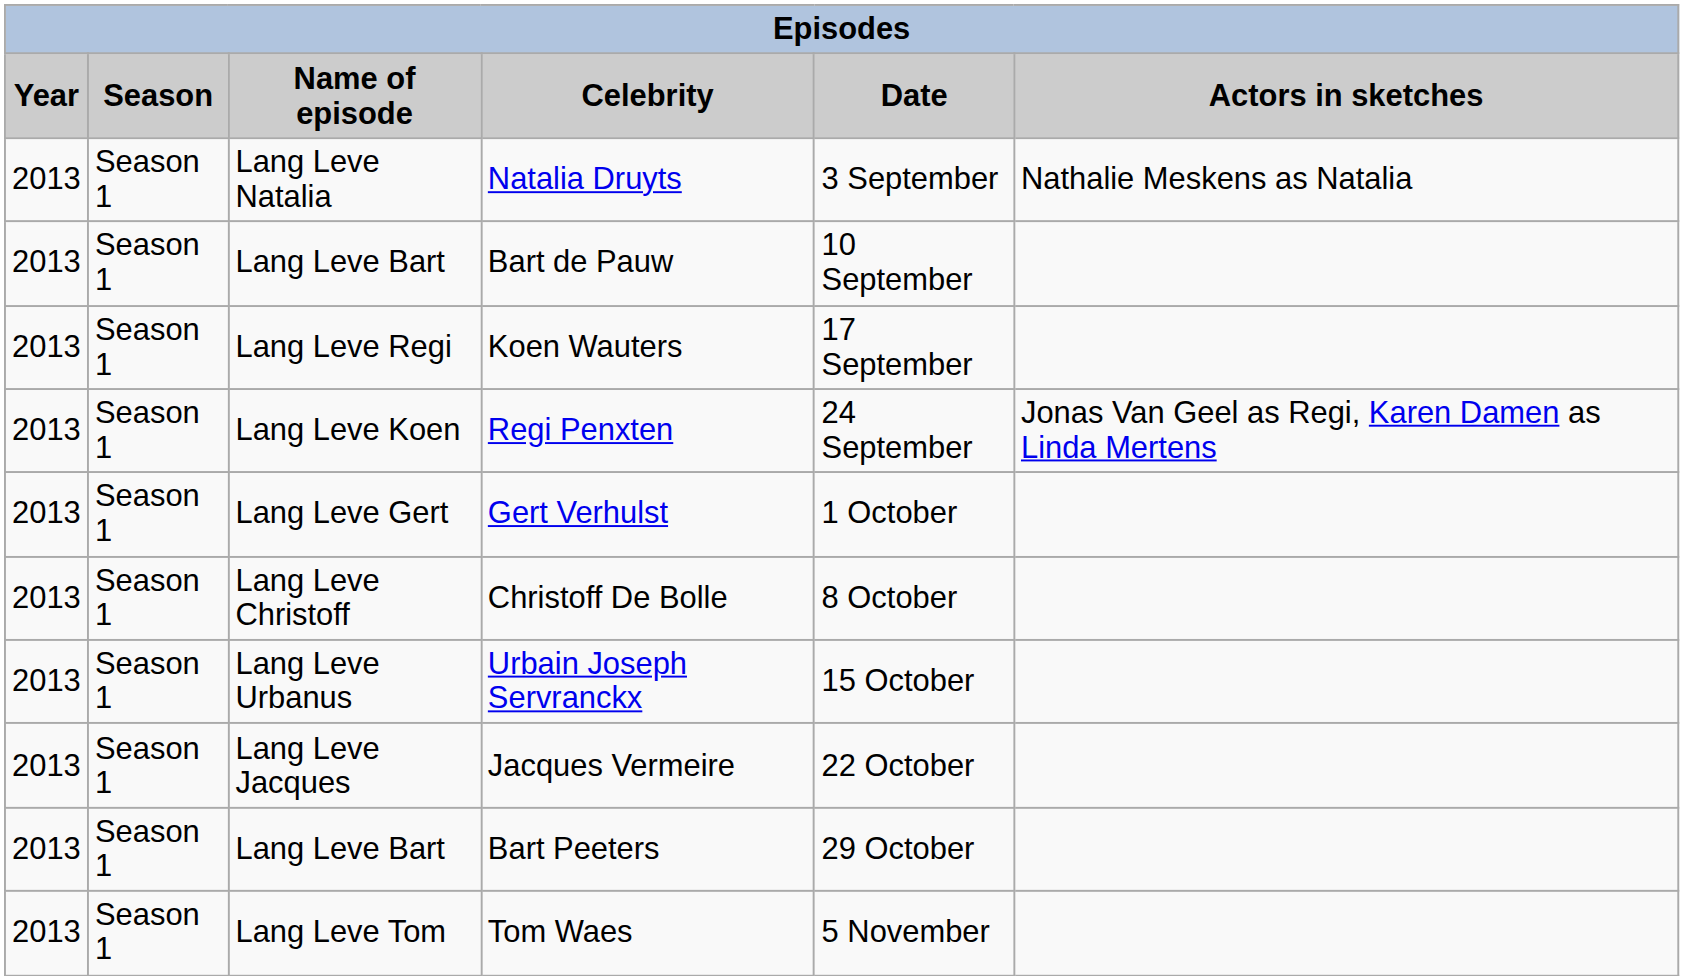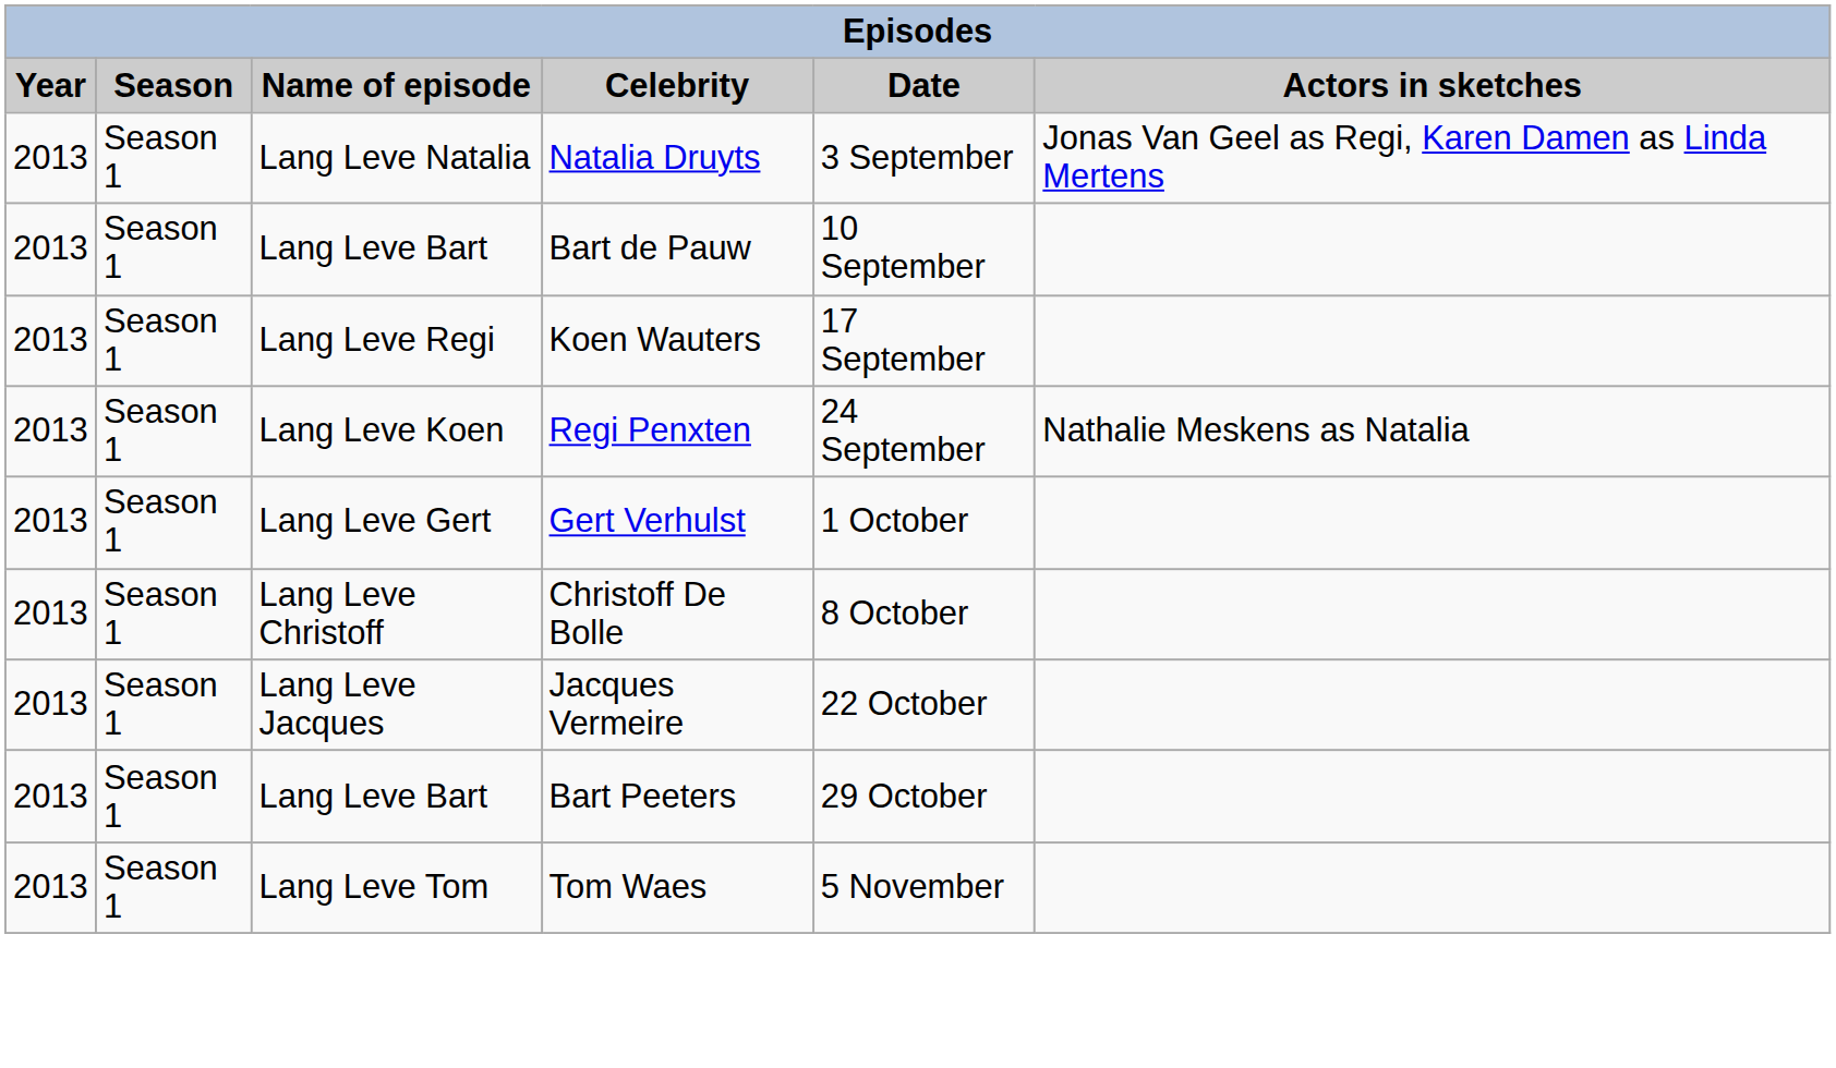 <table class="wikitable">
 <tr align="center">
 <th colspan=6 style="background:#B0C4DE;">Episodes</th>
 </tr>
 <tr align="center">
 <th style="background: #CCCCCC;">Year</th>
 <th style="background: #CCCCCC;">Season</th>
 <th style="background: #CCCCCC;">Name of episode</th>
 <th style="background: #CCCCCC;">Celebrity</th>
 <th style="background: #CCCCCC;">Date</th>
 <th style="background: #CCCCCC;">Actors in sketches</th>
 </tr>
 <tr>
 <td>2013</td>
 <td>Season 1</td>
 <td>Lang Leve Natalia</td>
 <td><a href='#'>Natalia Druyts</a></td>
 <td>3 September</td>
-<td>Nathalie Meskens as Natalia</td>
+<td>Jonas Van Geel as Regi, <a href='#'>Karen Damen</a> as <a href='#'>Linda Mertens</a></td>
 </tr>
 <tr>
 <td>2013</td>
 <td>Season 1</td>
 <td>Lang Leve Bart</td>
 <td>Bart de Pauw</td>
 <td>10 September</td>
 <td></td>
 </tr>
 <tr>
 <td>2013</td>
 <td>Season 1</td>
 <td>Lang Leve Regi</td>
 <td>Koen Wauters</td>
 <td>17 September</td>
 <td></td>
 </tr>
 <tr>
 <td>2013</td>
 <td>Season 1</td>
 <td>Lang Leve Koen</td>
 <td><a href='#'>Regi Penxten</a></td>
 <td>24 September</td>
-<td>Jonas Van Geel as Regi, <a href='#'>Karen Damen</a> as <a href='#'>Linda Mertens</a></td>
+<td>Nathalie Meskens as Natalia</td>
 </tr>
 <tr>
 <td>2013</td>
 <td>Season 1</td>
 <td>Lang Leve Gert</td>
 <td><a href='#'>Gert Verhulst</a></td>
 <td>1 October</td>
 <td></td>
 </tr>
 <tr>
 <td>2013</td>
 <td>Season 1</td>
 <td>Lang Leve Christoff</td>
 <td>Christoff De Bolle</td>
 <td>8 October</td>
-<td></td>
-</tr>
-<tr>
-<td>2013</td>
-<td>Season 1</td>
-<td>Lang Leve Urbanus</td>
-<td><a href='#'>Urbain Joseph Servranckx</a></td>
-<td>15 October</td>
 <td></td>
 </tr>
 <tr>
 <td>2013</td>
 <td>Season 1</td>
 <td>Lang Leve Jacques</td>
 <td>Jacques Vermeire</td>
 <td>22 October</td>
 <td></td>
 </tr>
 <tr>
 <td>2013</td>
 <td>Season 1</td>
 <td>Lang Leve Bart</td>
 <td>Bart Peeters</td>
 <td>29 October</td>
 <td></td>
 </tr>
 <tr>
 <td>2013</td>
 <td>Season 1</td>
 <td>Lang Leve Tom</td>
 <td>Tom Waes</td>
 <td>5 November</td>
 <td></td>
 </tr>
 </table>
